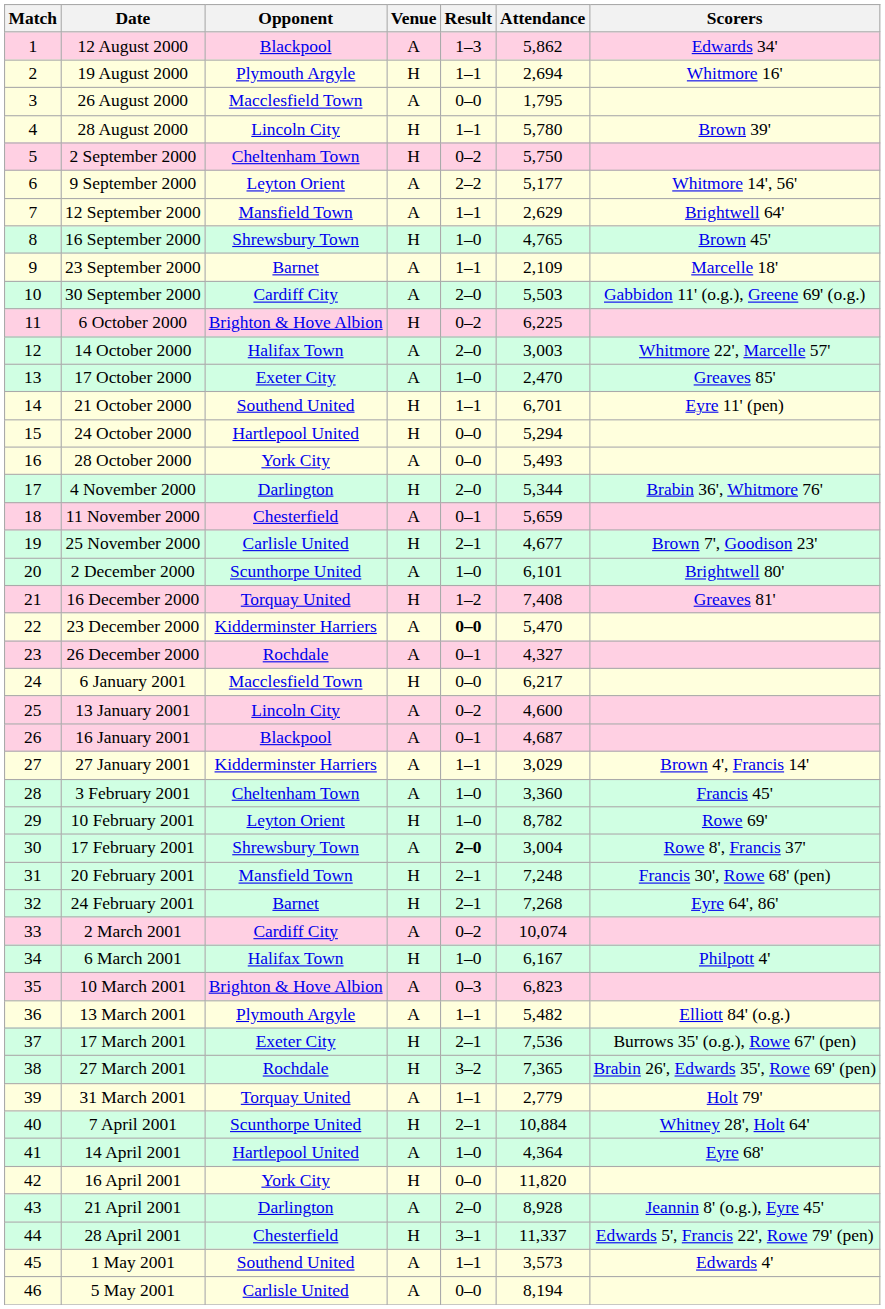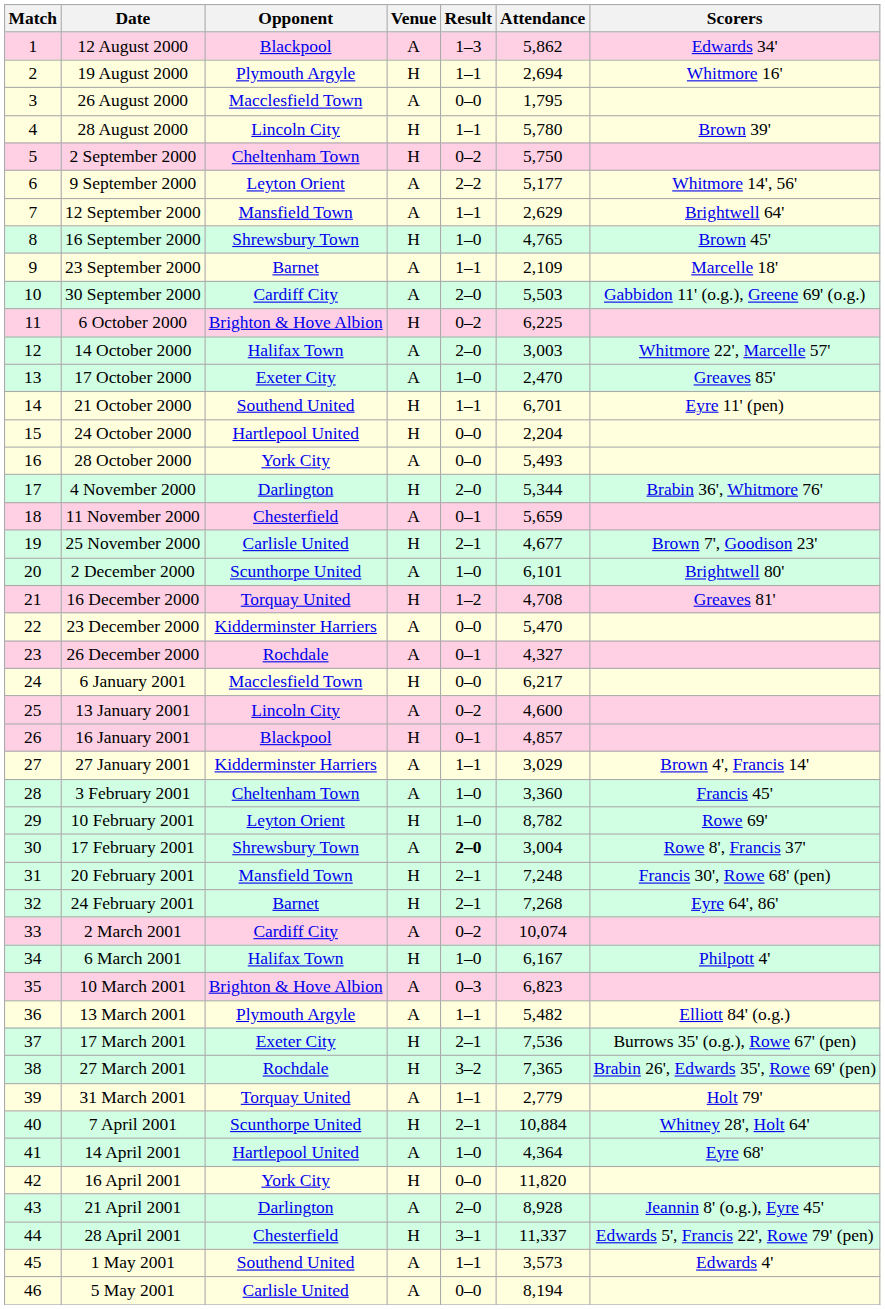 <table class="wikitable " style="font-size:100%; text-align:center">
 <tr>
 <th>Match</th>
 <th>Date</th>
 <th>Opponent</th>
 <th>Venue</th>
 <th>Result</th>
 <th>Attendance</th>
 <th>Scorers</th>
 </tr>
 <tr style="background: #ffd0e3;">
 <td>1</td>
 <td>12 August 2000</td>
 <td><a href='#'>Blackpool</a></td>
 <td>A</td>
 <td>1–3</td>
 <td>5,862</td>
 <td><a href='#'>Edwards</a> 34'</td>
 </tr>
 <tr style="background: #ffffdd;">
 <td>2</td>
 <td>19 August 2000</td>
 <td><a href='#'>Plymouth Argyle</a></td>
 <td>H</td>
 <td>1–1</td>
 <td>2,694</td>
 <td><a href='#'>Whitmore</a> 16'</td>
 </tr>
 <tr style="background: #ffffdd;">
 <td>3</td>
 <td>26 August 2000</td>
 <td><a href='#'>Macclesfield Town</a></td>
 <td>A</td>
 <td>0–0</td>
 <td>1,795</td>
 <td></td>
 </tr>
 <tr style="background: #ffffdd;">
 <td>4</td>
 <td>28 August 2000</td>
 <td><a href='#'>Lincoln City</a></td>
 <td>H</td>
 <td>1–1</td>
 <td>5,780</td>
 <td><a href='#'>Brown</a> 39'</td>
 </tr>
 <tr style="background: #ffd0e3;">
 <td>5</td>
 <td>2 September 2000</td>
 <td><a href='#'>Cheltenham Town</a></td>
 <td>H</td>
 <td>0–2</td>
 <td>5,750</td>
 <td></td>
 </tr>
 <tr style="background: #ffffdd;">
 <td>6</td>
 <td>9 September 2000</td>
 <td><a href='#'>Leyton Orient</a></td>
 <td>A</td>
 <td>2–2</td>
 <td>5,177</td>
 <td><a href='#'>Whitmore</a> 14', 56'</td>
 </tr>
 <tr style="background: #ffffdd;">
 <td>7</td>
 <td>12 September 2000</td>
 <td><a href='#'>Mansfield Town</a></td>
 <td>A</td>
 <td>1–1</td>
 <td>2,629</td>
 <td><a href='#'>Brightwell</a> 64'</td>
 </tr>
 <tr style="background: #d0ffe3;">
 <td>8</td>
 <td>16 September 2000</td>
 <td><a href='#'>Shrewsbury Town</a></td>
 <td>H</td>
 <td>1–0</td>
 <td>4,765</td>
 <td><a href='#'>Brown</a> 45'</td>
 </tr>
 <tr style="background: #ffffdd;">
 <td>9</td>
 <td>23 September 2000</td>
 <td><a href='#'>Barnet</a></td>
 <td>A</td>
 <td>1–1</td>
 <td>2,109</td>
 <td><a href='#'>Marcelle</a> 18'</td>
 </tr>
 <tr style="background: #d0ffe3;">
 <td>10</td>
 <td>30 September 2000</td>
 <td><a href='#'>Cardiff City</a></td>
 <td>A</td>
 <td>2–0</td>
 <td>5,503</td>
 <td><a href='#'>Gabbidon</a> 11' (o.g.), <a href='#'>Greene</a> 69' (o.g.)</td>
 </tr>
 <tr style="background: #ffd0e3;">
 <td>11</td>
 <td>6 October 2000</td>
 <td><a href='#'>Brighton & Hove Albion</a></td>
 <td>H</td>
 <td>0–2</td>
 <td>6,225</td>
 <td></td>
 </tr>
 <tr style="background: #d0ffe3;">
 <td>12</td>
 <td>14 October 2000</td>
 <td><a href='#'>Halifax Town</a></td>
 <td>A</td>
 <td>2–0</td>
 <td>3,003</td>
 <td><a href='#'>Whitmore</a> 22', <a href='#'>Marcelle</a> 57'</td>
 </tr>
 <tr style="background: #d0ffe3;">
 <td>13</td>
 <td>17 October 2000</td>
 <td><a href='#'>Exeter City</a></td>
 <td>A</td>
 <td>1–0</td>
 <td>2,470</td>
 <td><a href='#'>Greaves</a> 85'</td>
 </tr>
 <tr style="background: #ffffdd;">
 <td>14</td>
 <td>21 October 2000</td>
 <td><a href='#'>Southend United</a></td>
 <td>H</td>
 <td>1–1</td>
 <td>6,701</td>
 <td><a href='#'>Eyre</a> 11' (pen)</td>
 </tr>
 <tr style="background: #ffffdd;">
 <td>15</td>
 <td>24 October 2000</td>
 <td><a href='#'>Hartlepool United</a></td>
 <td>H</td>
 <td>0–0</td>
-<td>5,294</td>
+<td>2,204</td>
 <td></td>
 </tr>
 <tr style="background: #ffffdd;">
 <td>16</td>
 <td>28 October 2000</td>
 <td><a href='#'>York City</a></td>
 <td>A</td>
 <td>0–0</td>
 <td>5,493</td>
 <td></td>
 </tr>
 <tr style="background: #d0ffe3;">
 <td>17</td>
 <td>4 November 2000</td>
 <td><a href='#'>Darlington</a></td>
 <td>H</td>
 <td>2–0</td>
 <td>5,344</td>
 <td><a href='#'>Brabin</a> 36', <a href='#'>Whitmore</a> 76'</td>
 </tr>
 <tr style="background: #ffd0e3;">
 <td>18</td>
 <td>11 November 2000</td>
 <td><a href='#'>Chesterfield</a></td>
 <td>A</td>
 <td>0–1</td>
 <td>5,659</td>
 <td></td>
 </tr>
 <tr style="background: #d0ffe3;">
 <td>19</td>
 <td>25 November 2000</td>
 <td><a href='#'>Carlisle United</a></td>
 <td>H</td>
 <td>2–1</td>
 <td>4,677</td>
 <td><a href='#'>Brown</a> 7', <a href='#'>Goodison</a> 23'</td>
 </tr>
 <tr style="background: #d0ffe3;">
 <td>20</td>
 <td>2 December 2000</td>
 <td><a href='#'>Scunthorpe United</a></td>
 <td>A</td>
 <td>1–0</td>
 <td>6,101</td>
 <td><a href='#'>Brightwell</a> 80'</td>
 </tr>
 <tr style="background: #ffd0e3;">
 <td>21</td>
 <td>16 December 2000</td>
 <td><a href='#'>Torquay United</a></td>
 <td>H</td>
 <td>1–2</td>
-<td>7,408</td>
+<td>4,708</td>
 <td><a href='#'>Greaves</a> 81'</td>
 </tr>
 <tr style="background: #ffffdd;">
 <td>22</td>
 <td>23 December 2000</td>
 <td><a href='#'>Kidderminster Harriers</a></td>
 <td>A</td>
-<td><strong>0–0</strong></td>
+<td>0–0</td>
 <td>5,470</td>
 <td></td>
 </tr>
 <tr style="background: #ffd0e3;">
 <td>23</td>
 <td>26 December 2000</td>
 <td><a href='#'>Rochdale</a></td>
 <td>A</td>
 <td>0–1</td>
 <td>4,327</td>
 <td></td>
 </tr>
 <tr style="background: #ffffdd;">
 <td>24</td>
 <td>6 January 2001</td>
 <td><a href='#'>Macclesfield Town</a></td>
 <td>H</td>
 <td>0–0</td>
 <td>6,217</td>
 <td></td>
 </tr>
 <tr style="background: #ffd0e3;">
 <td>25</td>
 <td>13 January 2001</td>
 <td><a href='#'>Lincoln City</a></td>
 <td>A</td>
 <td>0–2</td>
 <td>4,600</td>
 <td></td>
 </tr>
 <tr style="background: #ffd0e3;">
 <td>26</td>
 <td>16 January 2001</td>
 <td><a href='#'>Blackpool</a></td>
-<td>A</td>
+<td>H</td>
 <td>0–1</td>
-<td>4,687</td>
+<td>4,857</td>
 <td></td>
 </tr>
 <tr style="background: #ffffdd;">
 <td>27</td>
 <td>27 January 2001</td>
 <td><a href='#'>Kidderminster Harriers</a></td>
 <td>A</td>
 <td>1–1</td>
 <td>3,029</td>
 <td><a href='#'>Brown</a> 4', <a href='#'>Francis</a> 14'</td>
 </tr>
 <tr style="background: #d0ffe3;">
 <td>28</td>
 <td>3 February 2001</td>
 <td><a href='#'>Cheltenham Town</a></td>
 <td>A</td>
 <td>1–0</td>
 <td>3,360</td>
 <td><a href='#'>Francis</a> 45'</td>
 </tr>
 <tr style="background: #d0ffe3;">
 <td>29</td>
 <td>10 February 2001</td>
 <td><a href='#'>Leyton Orient</a></td>
 <td>H</td>
 <td>1–0</td>
 <td>8,782</td>
 <td><a href='#'>Rowe</a> 69'</td>
 </tr>
 <tr style="background: #d0ffe3;">
 <td>30</td>
 <td>17 February 2001</td>
 <td><a href='#'>Shrewsbury Town</a></td>
 <td>A</td>
 <td><strong>2–0</strong></td>
 <td>3,004</td>
 <td><a href='#'>Rowe</a> 8', <a href='#'>Francis</a> 37'</td>
 </tr>
 <tr style="background: #d0ffe3;">
 <td>31</td>
 <td>20 February 2001</td>
 <td><a href='#'>Mansfield Town</a></td>
 <td>H</td>
 <td>2–1</td>
 <td>7,248</td>
 <td><a href='#'>Francis</a> 30', <a href='#'>Rowe</a> 68' (pen)</td>
 </tr>
 <tr style="background: #d0ffe3;">
 <td>32</td>
 <td>24 February 2001</td>
 <td><a href='#'>Barnet</a></td>
 <td>H</td>
 <td>2–1</td>
 <td>7,268</td>
 <td><a href='#'>Eyre</a> 64', 86'</td>
 </tr>
 <tr style="background: #ffd0e3;">
 <td>33</td>
 <td>2 March 2001</td>
 <td><a href='#'>Cardiff City</a></td>
 <td>A</td>
 <td>0–2</td>
 <td>10,074</td>
 <td></td>
 </tr>
 <tr style="background: #d0ffe3;">
 <td>34</td>
 <td>6 March 2001</td>
 <td><a href='#'>Halifax Town</a></td>
 <td>H</td>
 <td>1–0</td>
 <td>6,167</td>
 <td><a href='#'>Philpott</a> 4'</td>
 </tr>
 <tr style="background: #ffd0e3;">
 <td>35</td>
 <td>10 March 2001</td>
 <td><a href='#'>Brighton & Hove Albion</a></td>
 <td>A</td>
 <td>0–3</td>
 <td>6,823</td>
 <td></td>
 </tr>
 <tr style="background: #ffffdd;">
 <td>36</td>
 <td>13 March 2001</td>
 <td><a href='#'>Plymouth Argyle</a></td>
 <td>A</td>
 <td>1–1</td>
 <td>5,482</td>
 <td><a href='#'>Elliott</a> 84' (o.g.)</td>
 </tr>
 <tr style="background: #d0ffe3;">
 <td>37</td>
 <td>17 March 2001</td>
 <td><a href='#'>Exeter City</a></td>
 <td>H</td>
 <td>2–1</td>
 <td>7,536</td>
 <td>Burrows 35' (o.g.), <a href='#'>Rowe</a> 67' (pen)</td>
 </tr>
 <tr style="background: #d0ffe3;">
 <td>38</td>
 <td>27 March 2001</td>
 <td><a href='#'>Rochdale</a></td>
 <td>H</td>
 <td>3–2</td>
 <td>7,365</td>
 <td><a href='#'>Brabin</a> 26', <a href='#'>Edwards</a> 35', <a href='#'>Rowe</a> 69' (pen)</td>
 </tr>
 <tr style="background: #ffffdd;">
 <td>39</td>
 <td>31 March 2001</td>
 <td><a href='#'>Torquay United</a></td>
 <td>A</td>
 <td>1–1</td>
 <td>2,779</td>
 <td><a href='#'>Holt</a> 79'</td>
 </tr>
 <tr style="background: #d0ffe3;">
 <td>40</td>
 <td>7 April 2001</td>
 <td><a href='#'>Scunthorpe United</a></td>
 <td>H</td>
 <td>2–1</td>
 <td>10,884</td>
 <td><a href='#'>Whitney</a> 28', <a href='#'>Holt</a> 64'</td>
 </tr>
 <tr style="background: #d0ffe3;">
 <td>41</td>
 <td>14 April 2001</td>
 <td><a href='#'>Hartlepool United</a></td>
 <td>A</td>
 <td>1–0</td>
 <td>4,364</td>
 <td><a href='#'>Eyre</a> 68'</td>
 </tr>
 <tr style="background: #ffffdd;">
 <td>42</td>
 <td>16 April 2001</td>
 <td><a href='#'>York City</a></td>
 <td>H</td>
 <td>0–0</td>
 <td>11,820</td>
 <td></td>
 </tr>
 <tr style="background: #d0ffe3;">
 <td>43</td>
 <td>21 April 2001</td>
 <td><a href='#'>Darlington</a></td>
 <td>A</td>
 <td>2–0</td>
 <td>8,928</td>
 <td><a href='#'>Jeannin</a> 8' (o.g.), <a href='#'>Eyre</a> 45'</td>
 </tr>
 <tr style="background: #d0ffe3;">
 <td>44</td>
 <td>28 April 2001</td>
 <td><a href='#'>Chesterfield</a></td>
 <td>H</td>
 <td>3–1</td>
 <td>11,337</td>
 <td><a href='#'>Edwards</a> 5', <a href='#'>Francis</a> 22', <a href='#'>Rowe</a> 79' (pen)</td>
 </tr>
 <tr style="background: #ffffdd;">
 <td>45</td>
 <td>1 May 2001</td>
 <td><a href='#'>Southend United</a></td>
 <td>A</td>
 <td>1–1</td>
 <td>3,573</td>
 <td><a href='#'>Edwards</a> 4'</td>
 </tr>
 <tr style="background: #ffffdd;">
 <td>46</td>
 <td>5 May 2001</td>
 <td><a href='#'>Carlisle United</a></td>
 <td>A</td>
 <td>0–0</td>
 <td>8,194</td>
 <td></td>
 </tr>
 </table>
